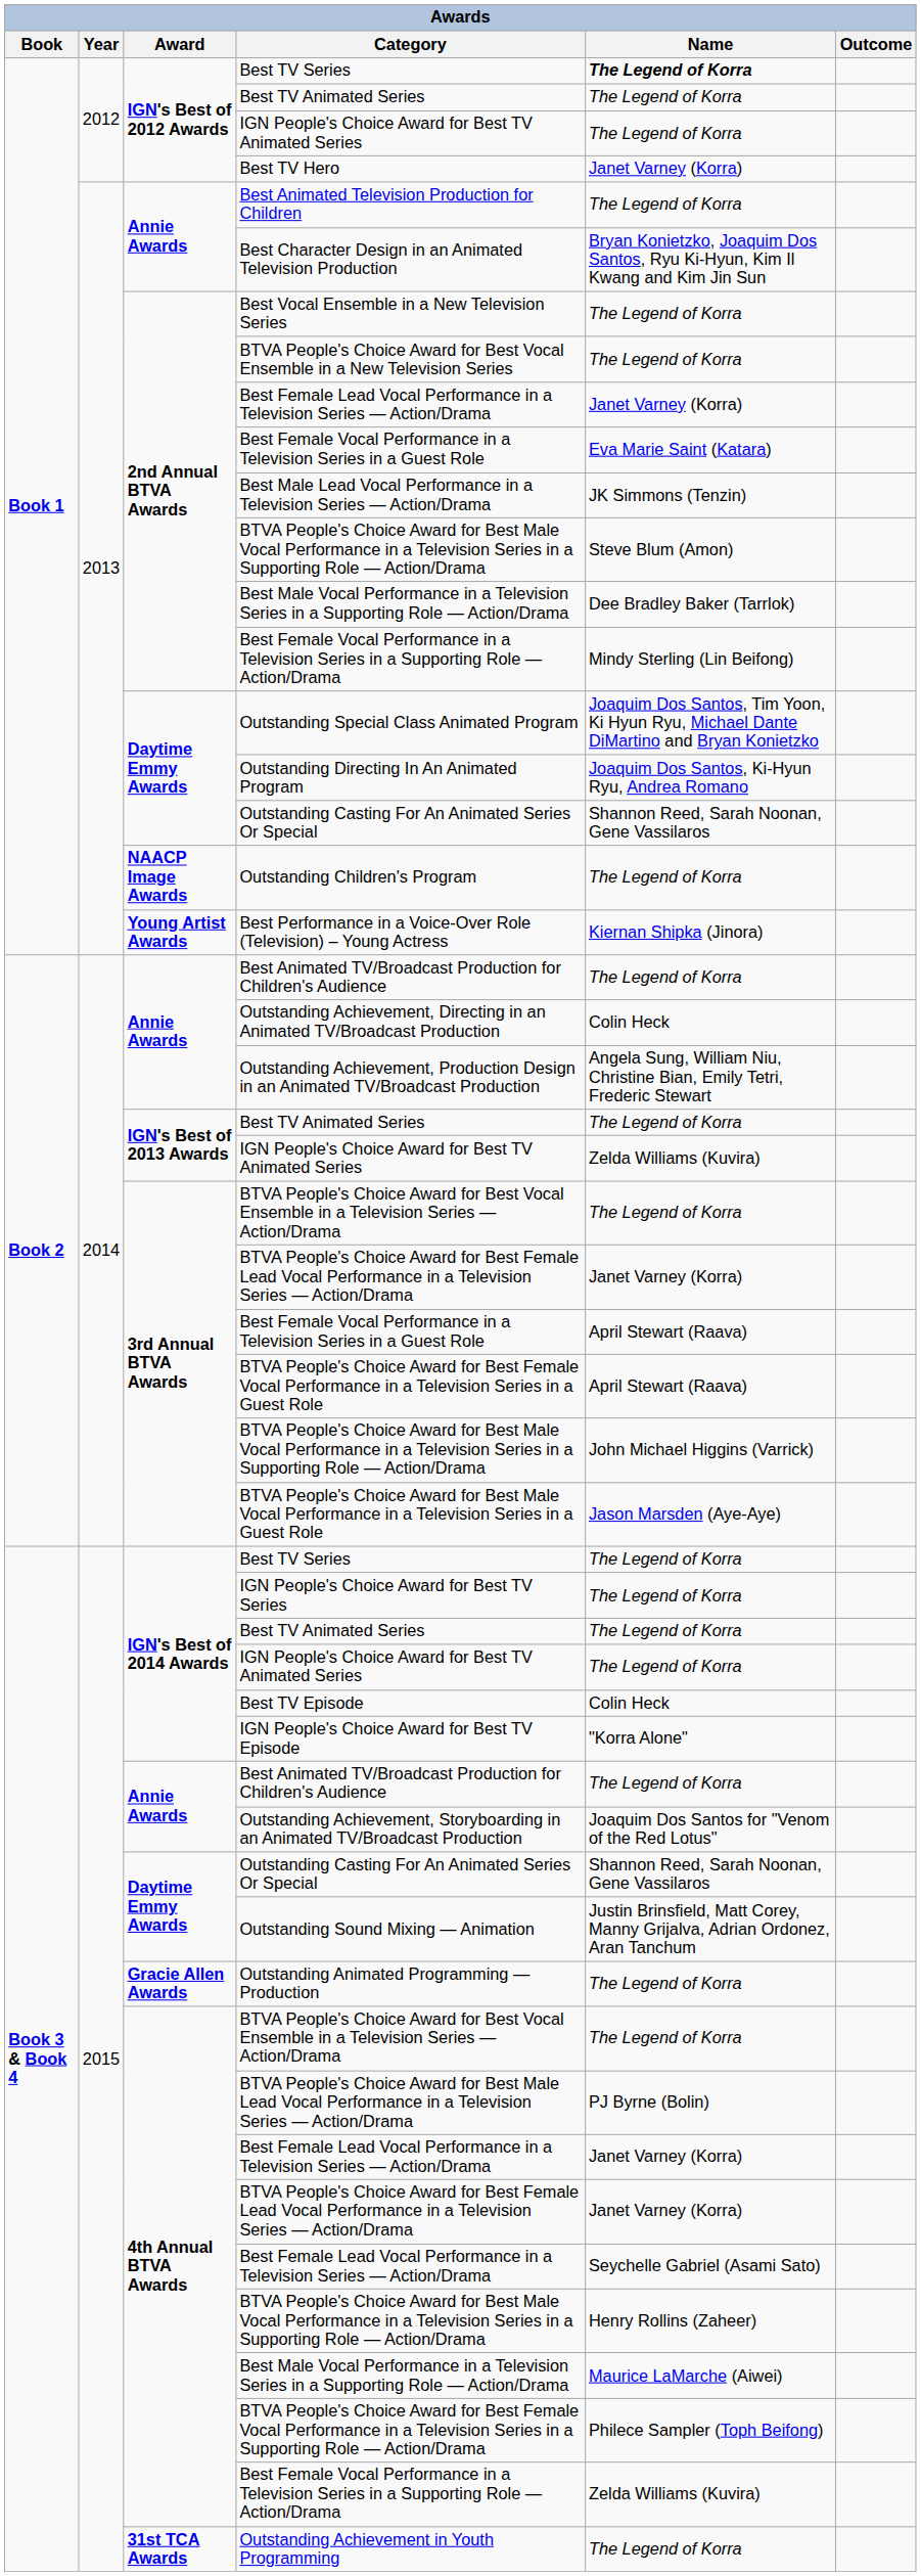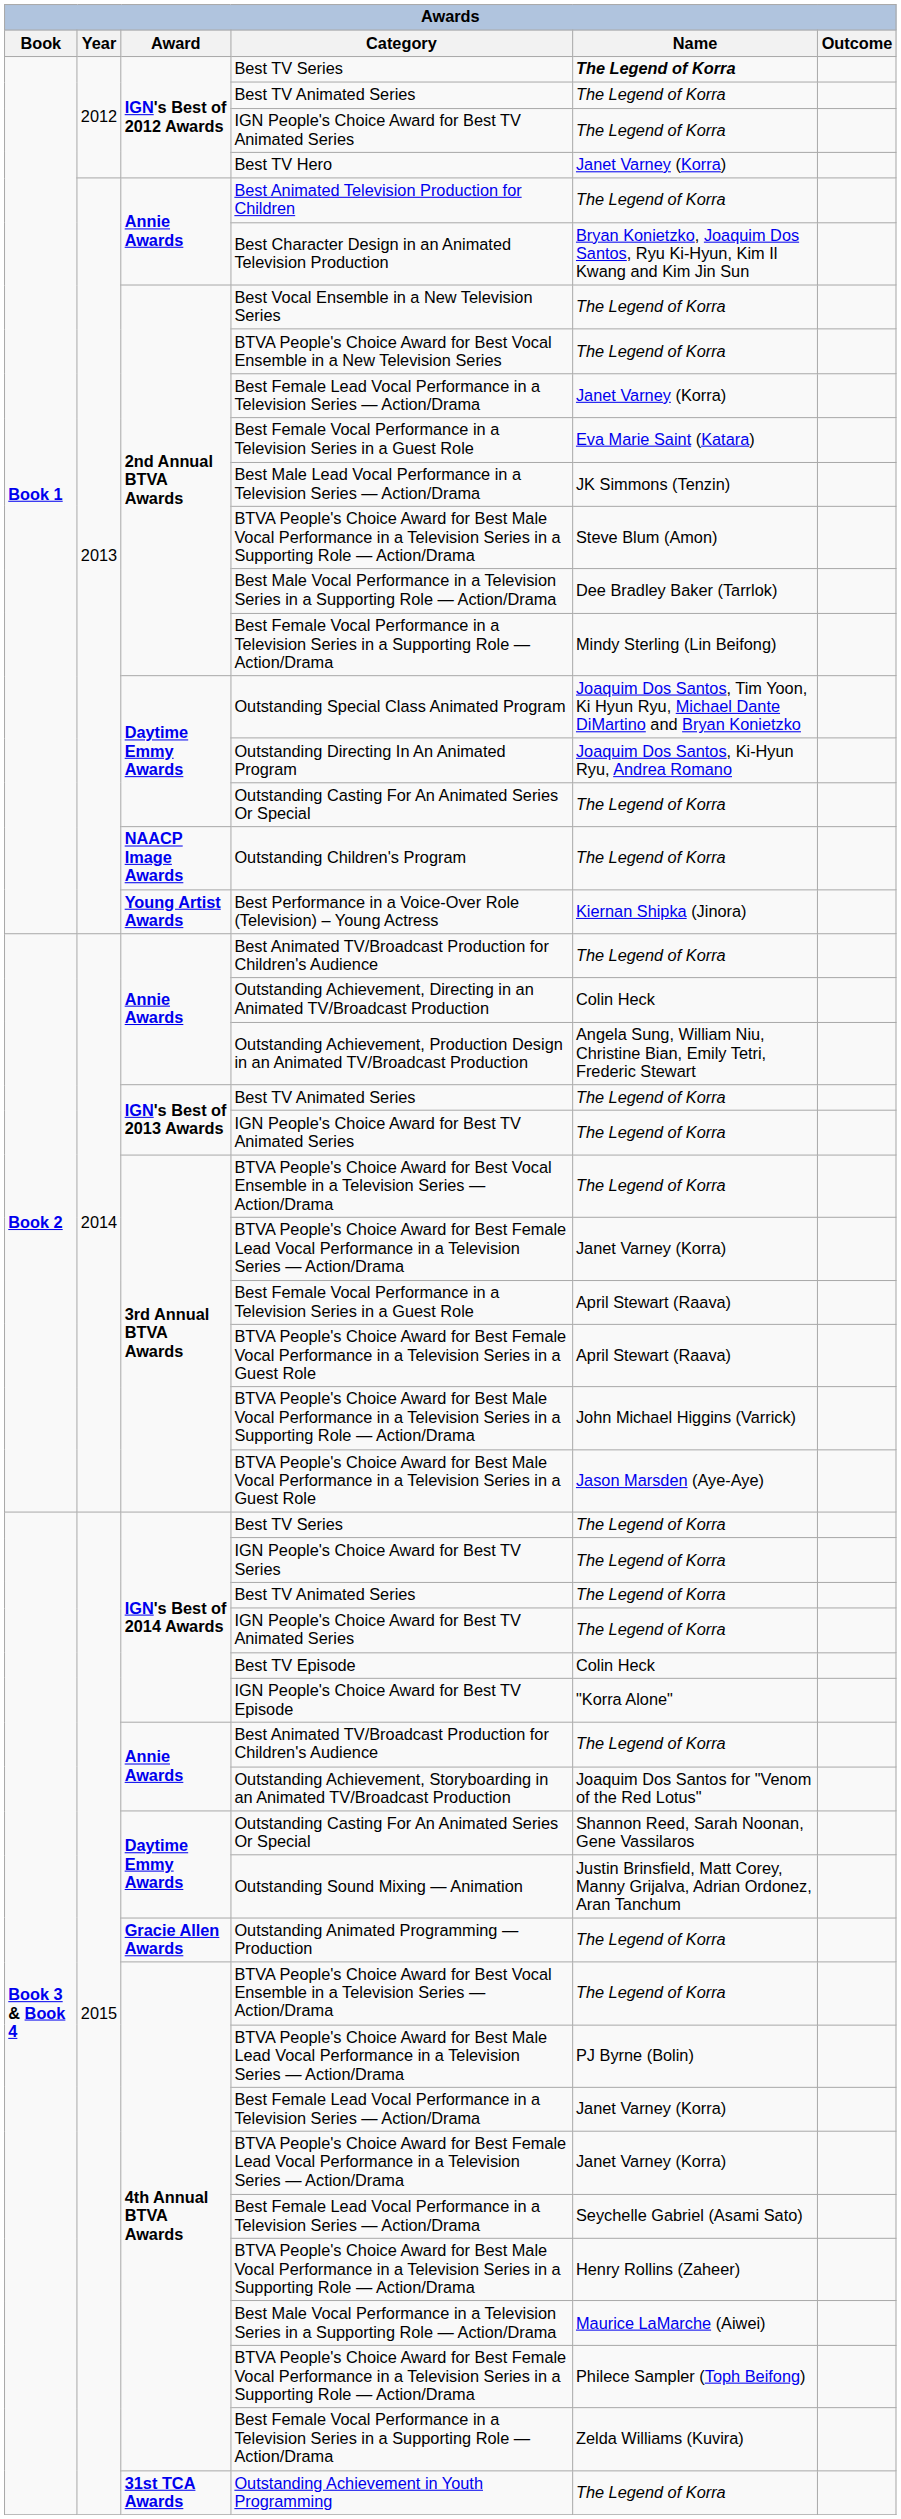 <table class="wikitable" width="99%">
 <tr style="background:#ccc; text-align:center;">
 <th colspan="6" style="background: LightSteelBlue;">Awards</th>
 </tr>
 <tr style="background:#ccc; text-align:center;">
 <th>Book</th>
 <th>Year</th>
 <th>Award</th>
 <th>Category</th>
 <th>Name</th>
 <th>Outcome</th>
 </tr>
 <tr>
 <td rowspan="19"><strong><a href='#'>Book 1</a></strong></td>
 <td rowspan="4">2012</td>
 <td rowspan="4"><strong><a href='#'>IGN</a>'s Best of 2012 Awards</strong></td>
 <td>Best TV Series</td>
 <td><strong><em>The Legend of Korra</em></strong></td>
 <td></td>
 </tr>
 <tr>
 <td>Best TV Animated Series</td>
 <td><em>The Legend of Korra</em></td>
 <td></td>
 </tr>
 <tr>
 <td>IGN People's Choice Award for Best TV Animated Series</td>
 <td><em>The Legend of Korra</em></td>
 <td></td>
 </tr>
 <tr>
 <td>Best TV Hero</td>
 <td><a href='#'>Janet Varney</a> (<a href='#'>Korra</a>)</td>
 <td></td>
 </tr>
 <tr>
 <td rowspan="15">2013</td>
 <td rowspan="2"><strong><a href='#'>Annie Awards</a></strong></td>
 <td><a href='#'>Best Animated Television Production for Children</a></td>
 <td><em>The Legend of Korra</em></td>
 <td></td>
 </tr>
 <tr>
 <td>Best Character Design in an Animated Television Production</td>
 <td><a href='#'>Bryan Konietzko</a>, <a href='#'>Joaquim Dos Santos</a>, Ryu Ki-Hyun, Kim Il Kwang and Kim Jin Sun</td>
 <td></td>
 </tr>
 <tr>
 <td rowspan="8"><strong>2nd Annual BTVA Awards</strong></td>
 <td>Best Vocal Ensemble in a New Television Series</td>
 <td><em>The Legend of Korra</em></td>
 <td></td>
 </tr>
 <tr>
 <td>BTVA People's Choice Award for Best Vocal Ensemble in a New Television Series</td>
 <td><em>The Legend of Korra</em></td>
 <td></td>
 </tr>
 <tr>
 <td>Best Female Lead Vocal Performance in a Television Series — Action/Drama</td>
 <td><a href='#'>Janet Varney</a> (Korra)</td>
 <td></td>
 </tr>
 <tr>
 <td>Best Female Vocal Performance in a Television Series in a Guest Role</td>
 <td><a href='#'>Eva Marie Saint</a> (<a href='#'>Katara</a>)</td>
 <td></td>
 </tr>
 <tr>
 <td>Best Male Lead Vocal Performance in a Television Series — Action/Drama</td>
 <td>JK Simmons (Tenzin)</td>
 <td></td>
 </tr>
 <tr>
 <td>BTVA People's Choice Award for Best Male Vocal Performance in a Television Series in a Supporting Role — Action/Drama</td>
 <td>Steve Blum (Amon)</td>
 <td></td>
 </tr>
 <tr>
 <td>Best Male Vocal Performance in a Television Series in a Supporting Role — Action/Drama</td>
 <td>Dee Bradley Baker (Tarrlok)</td>
 <td></td>
 </tr>
 <tr>
 <td>Best Female Vocal Performance in a Television Series in a Supporting Role — Action/Drama</td>
 <td>Mindy Sterling (Lin Beifong)</td>
 <td></td>
 </tr>
 <tr>
 <td rowspan="3"><strong><a href='#'>Daytime Emmy Awards</a></strong></td>
 <td>Outstanding Special Class Animated Program</td>
 <td><a href='#'>Joaquim Dos Santos</a>, Tim Yoon, Ki Hyun Ryu, <a href='#'>Michael Dante DiMartino</a> and <a href='#'>Bryan Konietzko</a></td>
 <td></td>
 </tr>
 <tr>
 <td>Outstanding Directing In An Animated Program</td>
 <td><a href='#'>Joaquim Dos Santos</a>, Ki-Hyun Ryu, <a href='#'>Andrea Romano</a></td>
 <td></td>
 </tr>
 <tr>
 <td>Outstanding Casting For An Animated Series Or Special</td>
-<td>Shannon Reed, Sarah Noonan, Gene Vassilaros</td>
+<td><em>The Legend of Korra</em></td>
 <td></td>
 </tr>
 <tr>
 <td><strong><a href='#'>NAACP Image Awards</a></strong></td>
 <td>Outstanding Children's Program</td>
 <td><em>The Legend of Korra</em></td>
 <td></td>
 </tr>
 <tr>
 <td><strong><a href='#'>Young Artist Awards</a></strong></td>
 <td>Best Performance in a Voice-Over Role (Television) – Young Actress</td>
 <td><a href='#'>Kiernan Shipka</a> (Jinora)</td>
 <td></td>
 </tr>
 <tr>
 <td rowspan="11"><strong><a href='#'>Book 2</a></strong></td>
 <td rowspan="11">2014</td>
 <td rowspan="3"><strong><a href='#'>Annie Awards</a></strong></td>
 <td>Best Animated TV/Broadcast Production for Children's Audience</td>
 <td><em>The Legend of Korra</em></td>
 <td></td>
 </tr>
 <tr>
 <td>Outstanding Achievement, Directing in an Animated TV/Broadcast Production</td>
 <td>Colin Heck</td>
 <td></td>
 </tr>
 <tr>
 <td>Outstanding Achievement, Production Design in an Animated TV/Broadcast Production</td>
 <td>Angela Sung, William Niu, Christine Bian, Emily Tetri, Frederic Stewart</td>
 <td></td>
 </tr>
 <tr>
 <td rowspan="2"><strong><a href='#'>IGN</a>'s Best of 2013 Awards</strong></td>
 <td>Best TV Animated Series</td>
 <td><em>The Legend of Korra</em></td>
 <td></td>
 </tr>
 <tr>
 <td>IGN People's Choice Award for Best TV Animated Series</td>
-<td>Zelda Williams (Kuvira)</td>
+<td><em>The Legend of Korra</em></td>
 <td></td>
 </tr>
 <tr>
 <td rowspan="6"><strong>3rd Annual BTVA Awards</strong></td>
 <td>BTVA People's Choice Award for Best Vocal Ensemble in a Television Series — Action/Drama</td>
 <td><em>The Legend of Korra</em></td>
 <td></td>
 </tr>
 <tr>
 <td>BTVA People's Choice Award for Best Female Lead Vocal Performance in a Television Series — Action/Drama</td>
 <td>Janet Varney (Korra)</td>
 <td></td>
 </tr>
 <tr>
 <td>Best Female Vocal Performance in a Television Series in a Guest Role</td>
 <td>April Stewart (Raava)</td>
 <td></td>
 </tr>
 <tr>
 <td>BTVA People's Choice Award for Best Female Vocal Performance in a Television Series in a Guest Role</td>
 <td>April Stewart (Raava)</td>
 <td></td>
 </tr>
 <tr>
 <td>BTVA People's Choice Award for Best Male Vocal Performance in a Television Series in a Supporting Role — Action/Drama</td>
 <td>John Michael Higgins (Varrick)</td>
 <td></td>
 </tr>
 <tr>
 <td>BTVA People's Choice Award for Best Male Vocal Performance in a Television Series in a Guest Role</td>
 <td><a href='#'>Jason Marsden</a> (Aye-Aye)</td>
 <td></td>
 </tr>
 <tr>
 <td rowspan="21"><strong><a href='#'>Book 3</a> & <a href='#'>Book 4</a></strong></td>
 <td rowspan="21">2015</td>
 <td rowspan="6"><strong><a href='#'>IGN</a>'s Best of 2014 Awards</strong></td>
 <td>Best TV Series</td>
 <td><em>The Legend of Korra</em></td>
 <td></td>
 </tr>
 <tr>
 <td>IGN People's Choice Award for Best TV Series</td>
 <td><em>The Legend of Korra</em></td>
 <td></td>
 </tr>
 <tr>
 <td>Best TV Animated Series</td>
 <td><em>The Legend of Korra</em></td>
 <td></td>
 </tr>
 <tr>
 <td>IGN People's Choice Award for Best TV Animated Series</td>
 <td><em>The Legend of Korra</em></td>
 <td></td>
 </tr>
 <tr>
 <td>Best TV Episode</td>
 <td>Colin Heck</td>
 <td></td>
 </tr>
 <tr>
 <td>IGN People's Choice Award for Best TV Episode</td>
 <td>"Korra Alone"</td>
 <td></td>
 </tr>
 <tr>
 <td rowspan="2"><strong><a href='#'>Annie Awards</a></strong> </td>
 <td>Best Animated TV/Broadcast Production for Children's Audience</td>
 <td><em>The Legend of Korra</em></td>
 <td></td>
 </tr>
 <tr>
 <td>Outstanding Achievement, Storyboarding in an Animated TV/Broadcast Production</td>
 <td>Joaquim Dos Santos for "Venom of the Red Lotus"</td>
 <td></td>
 </tr>
 <tr>
 <td rowspan="2"><strong><a href='#'>Daytime Emmy Awards</a></strong></td>
 <td>Outstanding Casting For An Animated Series Or Special</td>
 <td>Shannon Reed, Sarah Noonan, Gene Vassilaros</td>
 <td></td>
 </tr>
 <tr>
 <td>Outstanding Sound Mixing — Animation</td>
 <td>Justin Brinsfield, Matt Corey, Manny Grijalva, Adrian Ordonez, Aran Tanchum</td>
 <td></td>
 </tr>
 <tr>
 <td><strong><a href='#'>Gracie Allen Awards</a></strong></td>
 <td>Outstanding Animated Programming — Production</td>
 <td><em>The Legend of Korra</em></td>
 <td></td>
 </tr>
 <tr>
 <td rowspan="9"><strong>4th Annual BTVA Awards</strong></td>
 <td>BTVA People's Choice Award for Best Vocal Ensemble in a Television Series — Action/Drama</td>
 <td><em>The Legend of Korra</em></td>
 <td></td>
 </tr>
 <tr>
 <td>BTVA People's Choice Award for Best Male Lead Vocal Performance in a Television Series — Action/Drama</td>
 <td>PJ Byrne (Bolin)</td>
 <td></td>
 </tr>
 <tr>
 <td>Best Female Lead Vocal Performance in a Television Series — Action/Drama</td>
 <td>Janet Varney (Korra)</td>
 <td></td>
 </tr>
 <tr>
 <td>BTVA People's Choice Award for Best Female Lead Vocal Performance in a Television Series — Action/Drama</td>
 <td>Janet Varney (Korra)</td>
 <td></td>
 </tr>
 <tr>
 <td>Best Female Lead Vocal Performance in a Television Series — Action/Drama</td>
 <td>Seychelle Gabriel (Asami Sato)</td>
 <td></td>
 </tr>
 <tr>
 <td>BTVA People's Choice Award for Best Male Vocal Performance in a Television Series in a Supporting Role — Action/Drama</td>
 <td>Henry Rollins (Zaheer)</td>
 <td></td>
 </tr>
 <tr>
 <td>Best Male Vocal Performance in a Television Series in a Supporting Role — Action/Drama</td>
 <td><a href='#'>Maurice LaMarche</a> (Aiwei)</td>
 <td></td>
 </tr>
 <tr>
 <td>BTVA People's Choice Award for Best Female Vocal Performance in a Television Series in a Supporting Role — Action/Drama</td>
 <td>Philece Sampler (<a href='#'>Toph Beifong</a>)</td>
 <td></td>
 </tr>
 <tr>
 <td>Best Female Vocal Performance in a Television Series in a Supporting Role — Action/Drama</td>
 <td>Zelda Williams (Kuvira)</td>
 <td></td>
 </tr>
 <tr>
 <td><strong><a href='#'>31st TCA Awards</a></strong></td>
 <td><a href='#'>Outstanding Achievement in Youth Programming</a></td>
 <td><em>The Legend of Korra</em></td>
 <td></td>
 </tr>
 </table>
